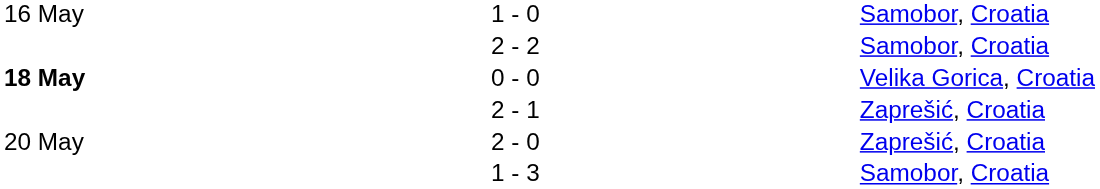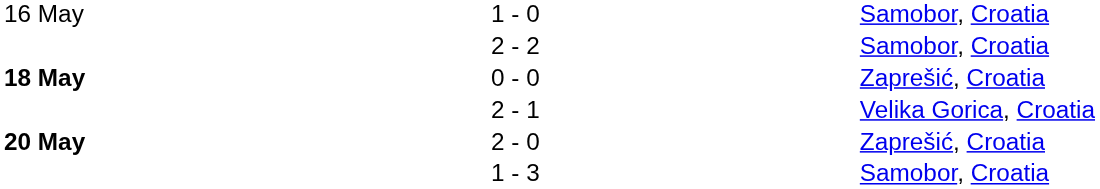 <table cellspacing=1 width=85%>
 <tr>
 <th width=15%></th>
 <th width=25%></th>
 <th width=10%></th>
 <th width=25%></th>
 <th width=25%></th>
 </tr>
 <tr>
 <td>16 May</td>
 <td align=right></td>
 <td align=center>1 - 0</td>
 <td></td>
 <td><a href='#'>Samobor</a>, <a href='#'>Croatia</a></td>
 </tr>
 <tr>
 <td></td>
 <td align=right></td>
 <td align=center>2 - 2</td>
 <td></td>
 <td><a href='#'>Samobor</a>, <a href='#'>Croatia</a></td>
 </tr>
 <tr>
 <td><strong>18 May</strong></td>
 <td align=right></td>
 <td align=center>0 - 0</td>
 <td></td>
-<td><a href='#'>Velika Gorica</a>, <a href='#'>Croatia</a></td>
+<td><a href='#'>Zaprešić</a>, <a href='#'>Croatia</a></td>
 </tr>
 <tr>
 <td></td>
 <td align=right></td>
 <td align=center>2 - 1</td>
 <td></td>
-<td><a href='#'>Zaprešić</a>, <a href='#'>Croatia</a></td>
+<td><a href='#'>Velika Gorica</a>, <a href='#'>Croatia</a></td>
 </tr>
 <tr>
-<td>20 May</td>
+<td><strong>20 May</strong></td>
 <td align=right></td>
 <td align=center>2 - 0</td>
 <td></td>
 <td><a href='#'>Zaprešić</a>, <a href='#'>Croatia</a></td>
 </tr>
 <tr>
 <td></td>
 <td align=right></td>
 <td align=center>1 - 3</td>
 <td></td>
 <td><a href='#'>Samobor</a>, <a href='#'>Croatia</a></td>
 </tr>
 </table>
